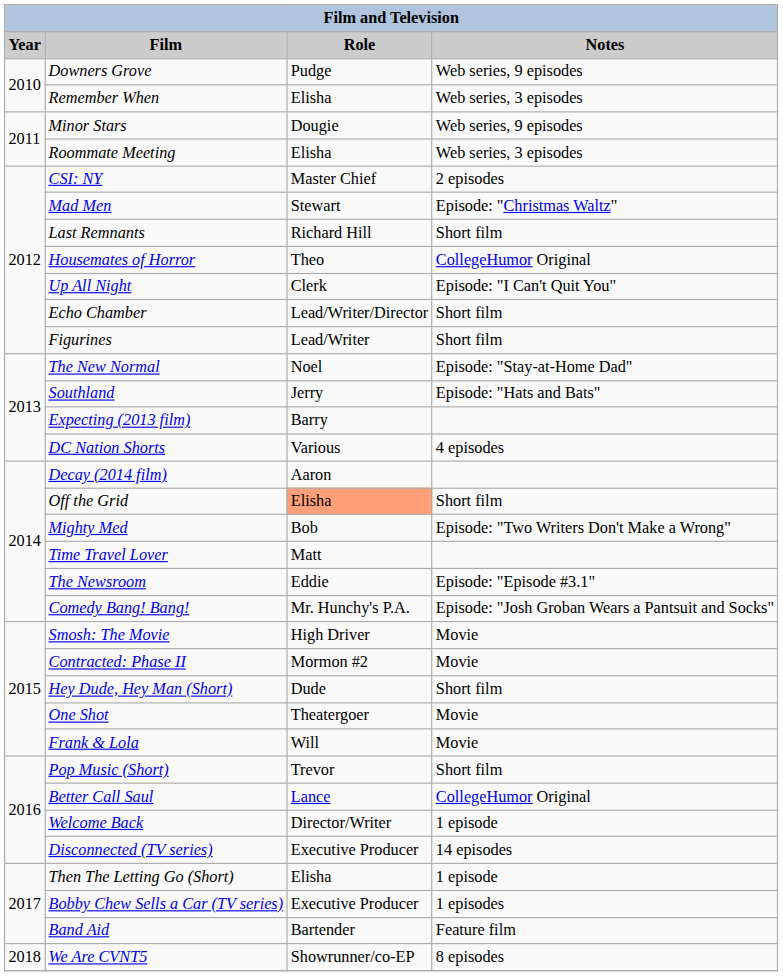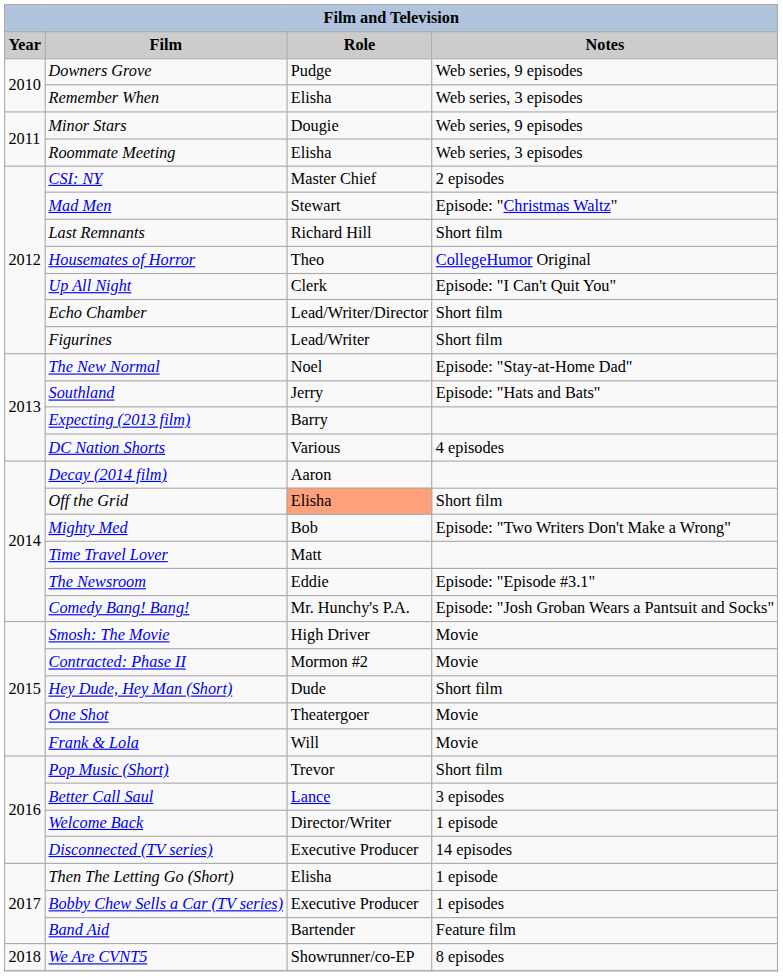 <table class="wikitable" style="font-size:90%;">
 <tr>
 <th colspan=4 style="background:#B0C4DE;">Film and Television</th>
 </tr>
 <tr align="center">
 <th style="background: #CCCCCC;">Year</th>
 <th style="background: #CCCCCC;">Film</th>
 <th style="background: #CCCCCC;">Role</th>
 <th style="background: #CCCCCC;">Notes</th>
 </tr>
 <tr>
 <td rowspan="2">2010</td>
 <td><em>Downers Grove</em></td>
 <td>Pudge</td>
 <td>Web series, 9 episodes</td>
 </tr>
 <tr>
 <td><em>Remember When</em></td>
 <td>Elisha</td>
 <td>Web series, 3 episodes</td>
 </tr>
 <tr>
 <td rowspan="2">2011</td>
 <td><em>Minor Stars</em></td>
 <td>Dougie</td>
 <td>Web series, 9 episodes</td>
 </tr>
 <tr>
 <td><em>Roommate Meeting</em></td>
 <td>Elisha</td>
 <td>Web series, 3 episodes</td>
 </tr>
 <tr>
 <td rowspan="7">2012</td>
 <td><em><a href='#'>CSI: NY</a></em></td>
 <td>Master Chief</td>
 <td>2 episodes</td>
 </tr>
 <tr>
 <td><em><a href='#'>Mad Men</a></em></td>
 <td>Stewart</td>
 <td>Episode: "<a href='#'>Christmas Waltz</a>"</td>
 </tr>
 <tr>
 <td><em>Last Remnants</em></td>
 <td>Richard Hill</td>
 <td>Short film</td>
 </tr>
 <tr>
 <td><em><a href='#'>Housemates of Horror</a></em></td>
 <td>Theo</td>
 <td><a href='#'>CollegeHumor</a> Original</td>
 </tr>
 <tr>
 <td><em><a href='#'>Up All Night</a></em></td>
 <td>Clerk</td>
 <td>Episode: "I Can't Quit You"</td>
 </tr>
 <tr>
 <td><em>Echo Chamber</em></td>
 <td>Lead/Writer/Director</td>
 <td>Short film</td>
 </tr>
 <tr>
 <td><em>Figurines</em></td>
 <td>Lead/Writer</td>
 <td>Short film</td>
 </tr>
 <tr>
 <td rowspan="4">2013</td>
 <td><em><a href='#'>The New Normal</a></em></td>
 <td>Noel</td>
 <td>Episode: "Stay-at-Home Dad"</td>
 </tr>
 <tr>
 <td><em><a href='#'>Southland</a></em></td>
 <td>Jerry</td>
 <td>Episode: "Hats and Bats"</td>
 </tr>
 <tr>
 <td><em><a href='#'>Expecting (2013 film)</a></em></td>
 <td>Barry</td>
 <td></td>
 </tr>
 <tr>
 <td><em><a href='#'>DC Nation Shorts</a></em></td>
 <td>Various</td>
 <td>4 episodes</td>
 </tr>
 <tr>
 <td rowspan="6">2014</td>
 <td><em><a href='#'>Decay (2014 film)</a></em></td>
 <td>Aaron</td>
 <td></td>
 </tr>
 <tr>
 <td><em>Off the Grid</em></td>
 <td style="background: lightsalmon;">Elisha</td>
 <td>Short film</td>
 </tr>
 <tr>
 <td><em><a href='#'>Mighty Med</a></em></td>
 <td>Bob</td>
 <td>Episode: "Two Writers Don't Make a Wrong"</td>
 </tr>
 <tr>
 <td><em><a href='#'>Time Travel Lover</a></em></td>
 <td>Matt</td>
 <td></td>
 </tr>
 <tr>
 <td><em><a href='#'>The Newsroom</a></em></td>
 <td>Eddie</td>
 <td>Episode: "Episode #3.1"</td>
 </tr>
 <tr>
 <td><em><a href='#'>Comedy Bang! Bang!</a></em></td>
 <td>Mr. Hunchy's P.A.</td>
 <td>Episode: "Josh Groban Wears a Pantsuit and Socks"</td>
 </tr>
 <tr>
 <td rowspan="5">2015</td>
 <td><em><a href='#'>Smosh: The Movie</a></em></td>
 <td>High Driver</td>
 <td>Movie</td>
 </tr>
 <tr>
 <td><em><a href='#'>Contracted: Phase II</a></em></td>
 <td>Mormon #2</td>
 <td>Movie</td>
 </tr>
 <tr>
 <td><em><a href='#'>Hey Dude, Hey Man (Short)</a></em></td>
 <td>Dude</td>
 <td>Short film</td>
 </tr>
 <tr>
 <td><em><a href='#'>One Shot</a></em></td>
 <td>Theatergoer</td>
 <td>Movie</td>
 </tr>
 <tr>
 <td><em><a href='#'>Frank & Lola</a></em></td>
 <td>Will</td>
 <td>Movie</td>
 </tr>
 <tr>
 <td rowspan="4">2016</td>
 <td><em><a href='#'>Pop Music (Short)</a></em></td>
 <td>Trevor</td>
 <td>Short film</td>
 </tr>
 <tr>
 <td><em><a href='#'>Better Call Saul</a></em></td>
 <td><a href='#'>Lance</a></td>
-<td><a href='#'>CollegeHumor</a> Original</td>
+<td>3 episodes</td>
 </tr>
 <tr>
 <td><em><a href='#'>Welcome Back</a></em></td>
 <td>Director/Writer</td>
 <td>1 episode</td>
 </tr>
 <tr>
 <td><em><a href='#'>Disconnected (TV series)</a></em></td>
 <td>Executive Producer</td>
 <td>14 episodes</td>
 </tr>
 <tr>
 <td rowspan="3">2017</td>
 <td><em>Then The Letting Go (Short)</em></td>
 <td>Elisha</td>
 <td>1 episode</td>
 </tr>
 <tr>
 <td><em><a href='#'>Bobby Chew Sells a Car (TV series)</a></em></td>
 <td>Executive Producer</td>
 <td>1 episodes</td>
 </tr>
 <tr>
 <td><em><a href='#'>Band Aid</a></em></td>
 <td>Bartender</td>
 <td>Feature film</td>
 </tr>
 <tr>
 <td>2018</td>
 <td><em><a href='#'>We Are CVNT5</a></em></td>
 <td>Showrunner/co-EP</td>
 <td>8 episodes</td>
 </tr>
 <tr>
 </tr>
 </table>
